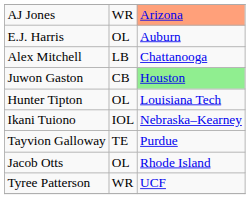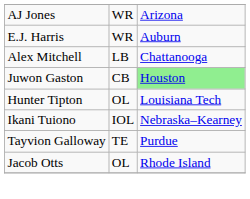 <table class="wikitable sortable">
 <tr>
 </tr>
 <tr>
 <td>AJ Jones</td>
 <td>WR</td>
-<td style="background: lightsalmon;"><a href='#'>Arizona</a></td>
+<td><a href='#'>Arizona</a></td>
 </tr>
 <tr>
 <td>E.J. Harris</td>
-<td>OL</td>
+<td>WR</td>
 <td><a href='#'>Auburn</a></td>
 </tr>
 <tr>
 <td>Alex Mitchell</td>
 <td>LB</td>
 <td><a href='#'>Chattanooga</a></td>
 </tr>
 <tr>
 <td>Juwon Gaston</td>
 <td>CB</td>
 <td style="background: lightgreen;"><a href='#'>Houston</a></td>
 </tr>
 <tr>
 <td>Hunter Tipton</td>
 <td>OL</td>
 <td><a href='#'>Louisiana Tech</a></td>
 </tr>
 <tr>
 <td>Ikani Tuiono</td>
 <td>IOL</td>
 <td><a href='#'>Nebraska–Kearney</a></td>
 </tr>
 <tr>
 <td>Tayvion Galloway</td>
 <td>TE</td>
 <td><a href='#'>Purdue</a></td>
 </tr>
 <tr>
 <td>Jacob Otts</td>
 <td>OL</td>
 <td><a href='#'>Rhode Island</a></td>
 </tr>
 <tr>
-<td>Tyree Patterson</td>
-<td>WR</td>
-<td><a href='#'>UCF</a></td>
-</tr>
-<tr>
 </tr>
 </table>
